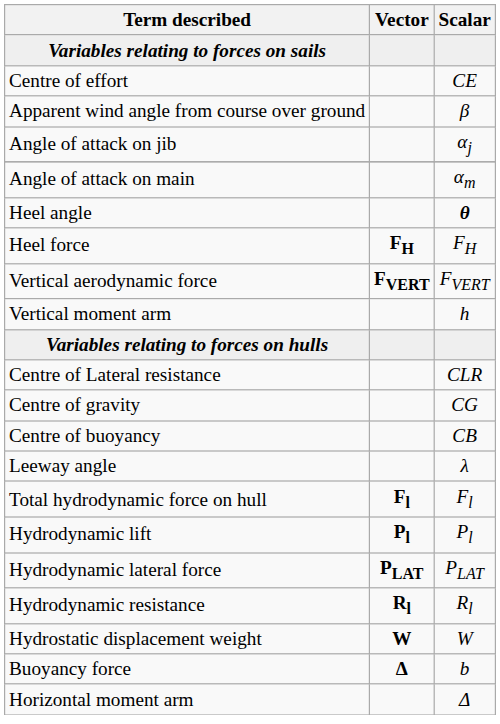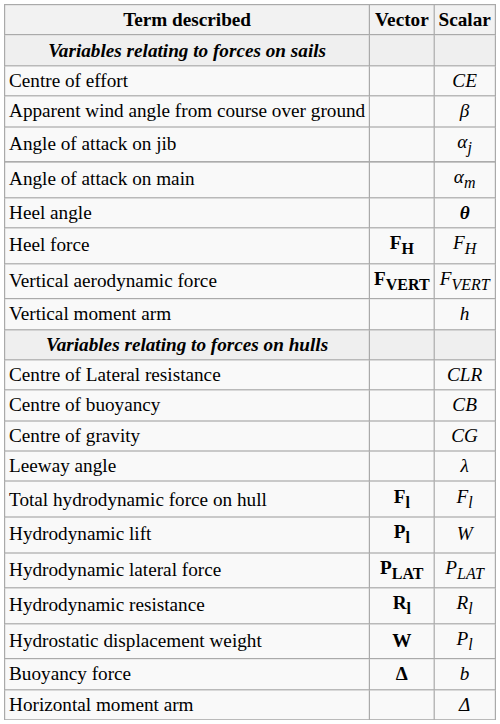 <table class="wikitable floatright">
 <tr>
 <th>Term described</th>
 <th>Vector</th>
 <th>Scalar</th>
 </tr>
 <tr>
 <th style="background: #efefef;"><em>Variables relating to forces on sails</em></th>
 <th style="background: #efefef;"></th>
 <th style="background: #efefef;"></th>
 </tr>
 <tr>
 <td>Centre of effort</td>
 <td></td>
 <td style="text-align:center;"><em>CE</em></td>
 </tr>
 <tr>
 <td>Apparent wind angle from course over ground</td>
 <td style="text-align:center;"></td>
 <td style="text-align:center;"><em>β</em></td>
 </tr>
 <tr>
 <td>Angle of attack on jib</td>
 <td style="text-align:center;"></td>
 <td style="text-align:center;"><em>α<sub>j</sub></em></td>
 </tr>
 <tr>
 </tr>
 <tr>
 <td>Angle of attack on main</td>
 <td style="text-align:center;"></td>
 <td style="text-align:center;"><em>α<sub>m</sub></em></td>
 </tr>
 <tr>
 <td>Heel angle</td>
 <td style="text-align:center;"></td>
 <td style="text-align:center;"><strong><em>θ</em></strong></td>
 </tr>
 <tr>
 <td>Heel force</td>
 <td style="text-align:center;"><strong>F<sub>H</sub></strong></td>
 <td style="text-align:center;"><em>F<sub>H</sub></em></td>
 </tr>
 <tr>
 <td>Vertical aerodynamic force</td>
 <td style="text-align:center;"><strong>F<sub>VERT</sub></strong></td>
 <td style="text-align:center;"><em>F<sub>VERT</sub></em></td>
 </tr>
 <tr>
 <td>Vertical moment arm</td>
 <td style="text-align:center;"></td>
 <td style="text-align:center;"><em>h</em></td>
 </tr>
 <tr>
 <th style="background: #efefef;"><em>Variables relating to forces on hulls</em></th>
 <th style="background: #efefef;"></th>
 <th style="background: #efefef;"></th>
 </tr>
 <tr>
 <td>Centre of Lateral resistance</td>
 <td style="text-align:center;"></td>
 <td style="text-align:center;"><em>CLR</em></td>
 </tr>
 <tr>
+<td>Centre of buoyancy</td>
+<td style="text-align:center;"></td>
+<td style="text-align:center;"><em>CB</em></td>
+</tr>
+<tr>
 <td>Centre of gravity</td>
 <td style="text-align:center;"></td>
 <td style="text-align:center;"><em>CG</em></td>
-</tr>
-<tr>
-<td>Centre of buoyancy</td>
-<td style="text-align:center;"></td>
-<td style="text-align:center;"><em>CB</em></td>
 </tr>
 <tr>
 <td>Leeway angle</td>
 <td style="text-align:center;"></td>
 <td style="text-align:center;"><em>λ</em></td>
 </tr>
 <tr>
 <td>Total hydrodynamic force on hull</td>
 <td style="text-align:center;"><strong>F<sub>l</sub></strong></td>
 <td style="text-align:center;"><em>F<sub>l</sub></em></td>
 </tr>
 <tr>
 <td>Hydrodynamic lift</td>
 <td style="text-align:center;"><strong>P<sub>l</sub></strong></td>
-<td style="text-align:center;"><em>P<sub>l</sub></em></td>
+<td style="text-align:center;"><em>W</em></td>
 </tr>
 <tr>
 <td>Hydrodynamic lateral force</td>
 <td style="text-align:center;"><strong>P<sub>LAT</sub></strong></td>
 <td style="text-align:center;"><em>P<sub>LAT</sub></em></td>
 </tr>
 <tr>
 <td>Hydrodynamic resistance</td>
 <td style="text-align:center;"><strong>R<sub>l</sub></strong></td>
 <td style="text-align:center;"><em>R<sub>l</sub></em></td>
 </tr>
 <tr>
 <td>Hydrostatic displacement weight</td>
 <td style="text-align:center;"><strong>W</strong></td>
-<td style="text-align:center;"><em>W</em></td>
+<td style="text-align:center;"><em>P<sub>l</sub></em></td>
 </tr>
 <tr>
 <td>Buoyancy force</td>
 <td style="text-align:center;"><strong>Δ</strong></td>
 <td style="text-align:center;"><em>b</em></td>
 </tr>
 <tr>
 <td>Horizontal moment arm</td>
 <td style="text-align:center;"></td>
 <td style="text-align:center;"><em>Δ</em></td>
 </tr>
 </table>
